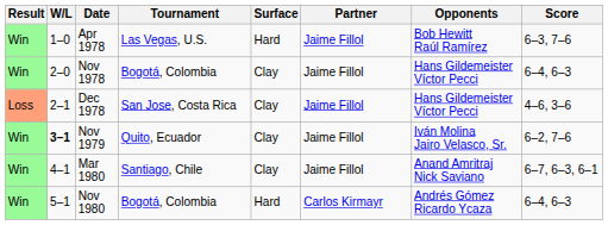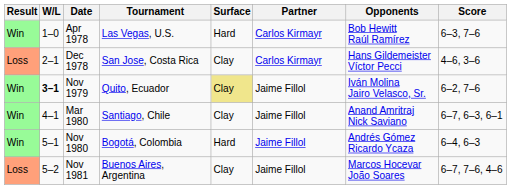 <table class="sortable wikitable">
 <tr>
 <th>Result</th>
 <th style="width:30px" class="unsortable">W/L</th>
 <th style="width:50px">Date</th>
 <th style="width:170px">Tournament</th>
 <th style="width:50px">Surface</th>
 <th style="width:140px">Partner</th>
 <th style="width:140px">Opponents</th>
 <th style="width:100px" class="unsortable">Score</th>
 </tr>
 <tr>
 <td style="background:#98fb98;">Win</td>
 <td>1–0</td>
 <td>Apr 1978</td>
 <td><a href='#'>Las Vegas</a>, U.S.</td>
 <td>Hard</td>
-<td> <a href='#'>Jaime Fillol</a></td>
+<td> <a href='#'>Carlos Kirmayr</a></td>
 <td> <a href='#'>Bob Hewitt</a> <br>  <a href='#'>Raúl Ramírez</a></td>
 <td>6–3, 7–6</td>
-</tr>
-<tr>
-<td style="background:#98fb98;">Win</td>
-<td>2–0</td>
-<td>Nov 1978</td>
-<td><a href='#'>Bogotá</a>, Colombia</td>
-<td>Clay</td>
-<td> Jaime Fillol</td>
-<td> <a href='#'>Hans Gildemeister</a> <br>  <a href='#'>Víctor Pecci</a></td>
-<td>6–4, 6–3</td>
 </tr>
 <tr>
 <td style="background:#ffa07a;">Loss</td>
 <td>2–1</td>
 <td>Dec 1978</td>
 <td><a href='#'>San Jose</a>, Costa Rica</td>
 <td>Clay</td>
-<td> <a href='#'>Jaime Fillol</a></td>
+<td> <a href='#'>Carlos Kirmayr</a></td>
 <td> <a href='#'>Hans Gildemeister</a> <br>  <a href='#'>Víctor Pecci</a></td>
 <td>4–6, 3–6</td>
 </tr>
 <tr>
 <td style="background:#98fb98;">Win</td>
 <td><strong>3–1</strong></td>
 <td>Nov 1979</td>
 <td><a href='#'>Quito</a>, Ecuador</td>
-<td>Clay</td>
+<td style="background: khaki;">Clay</td>
 <td> Jaime Fillol</td>
 <td> <a href='#'>Iván Molina</a> <br>  <a href='#'>Jairo Velasco, Sr.</a></td>
 <td>6–2, 7–6</td>
 </tr>
 <tr>
 <td style="background:#98fb98;">Win</td>
 <td>4–1</td>
 <td>Mar 1980</td>
 <td><a href='#'>Santiago</a>, Chile</td>
 <td>Clay</td>
 <td> Jaime Fillol</td>
 <td> <a href='#'>Anand Amritraj</a> <br>  <a href='#'>Nick Saviano</a></td>
 <td>6–7, 6–3, 6–1</td>
 </tr>
 <tr>
 <td style="background:#98fb98;">Win</td>
 <td>5–1</td>
 <td>Nov 1980</td>
 <td><a href='#'>Bogotá</a>, Colombia</td>
 <td>Hard</td>
-<td> <a href='#'>Carlos Kirmayr</a></td>
+<td> <a href='#'>Jaime Fillol</a></td>
 <td> <a href='#'>Andrés Gómez</a> <br>  <a href='#'>Ricardo Ycaza</a></td>
 <td>6–4, 6–3</td>
 </tr>
+<tr>
+<td style="background:#ffa07a;">Loss</td>
+<td>5–2</td>
+<td>Nov 1981</td>
+<td><a href='#'>Buenos Aires</a>, Argentina</td>
+<td>Clay</td>
+<td> Jaime Fillol</td>
+<td> <a href='#'>Marcos Hocevar</a> <br>  <a href='#'>João Soares</a></td>
+<td>6–7, 7–6, 4–6</td>
+</tr>
 </table>
